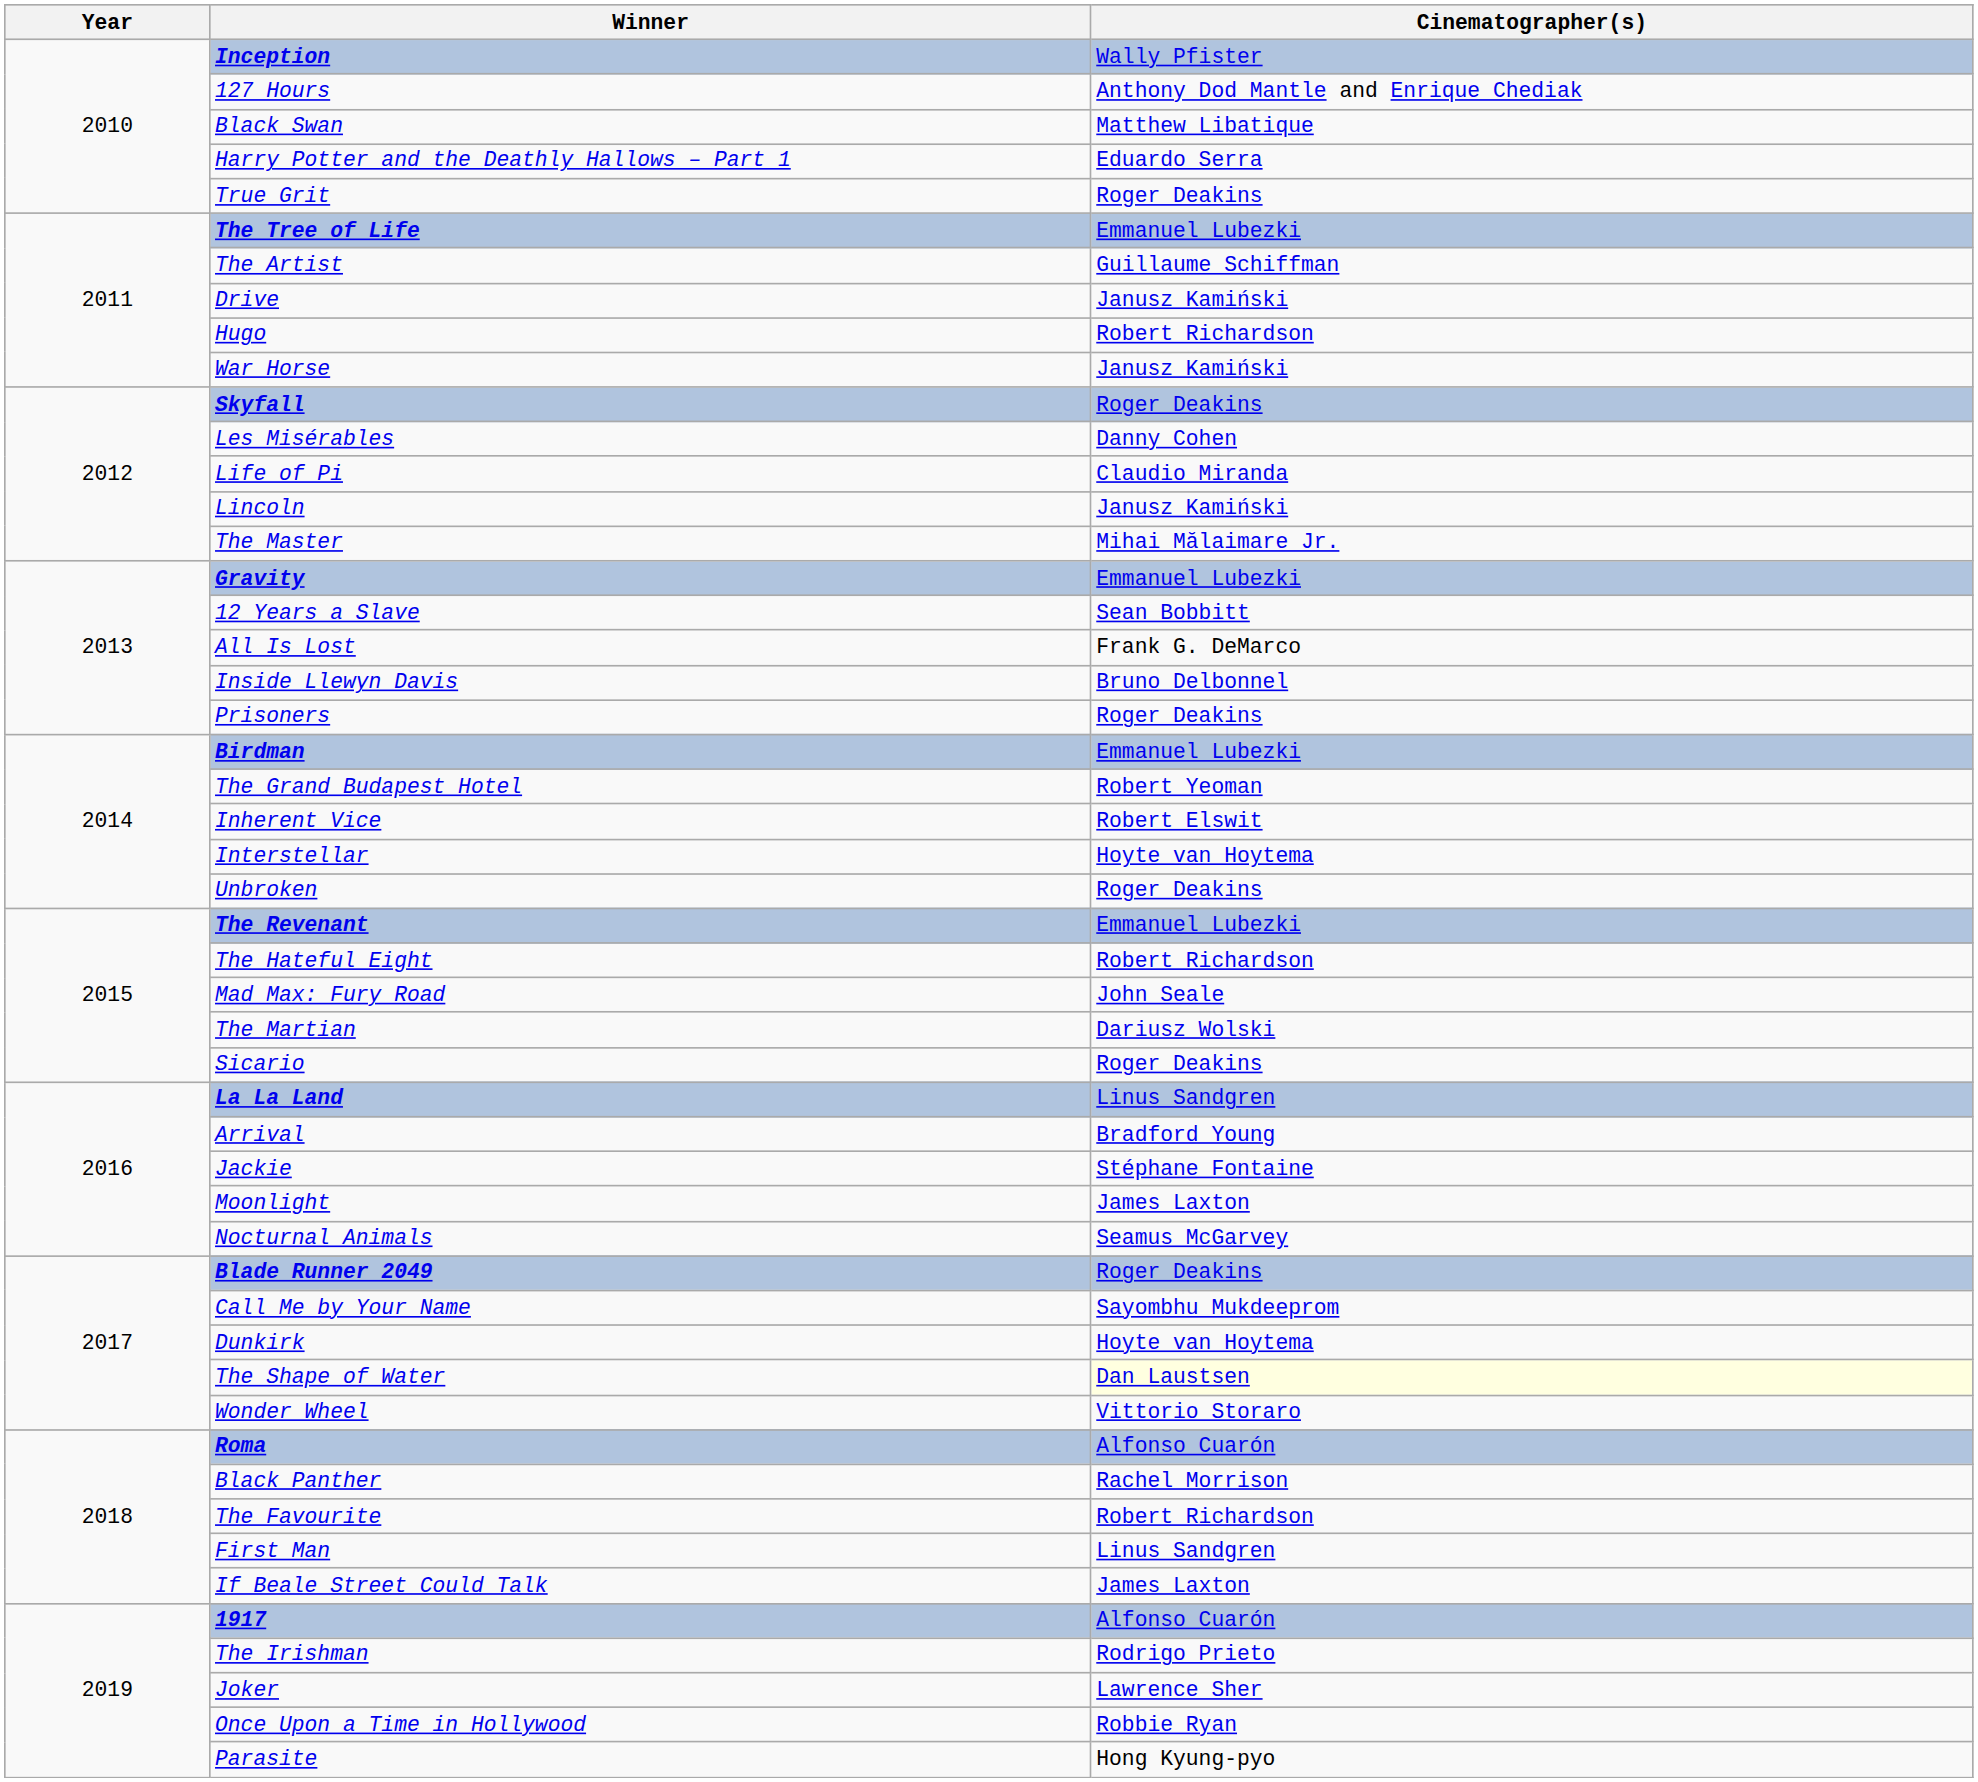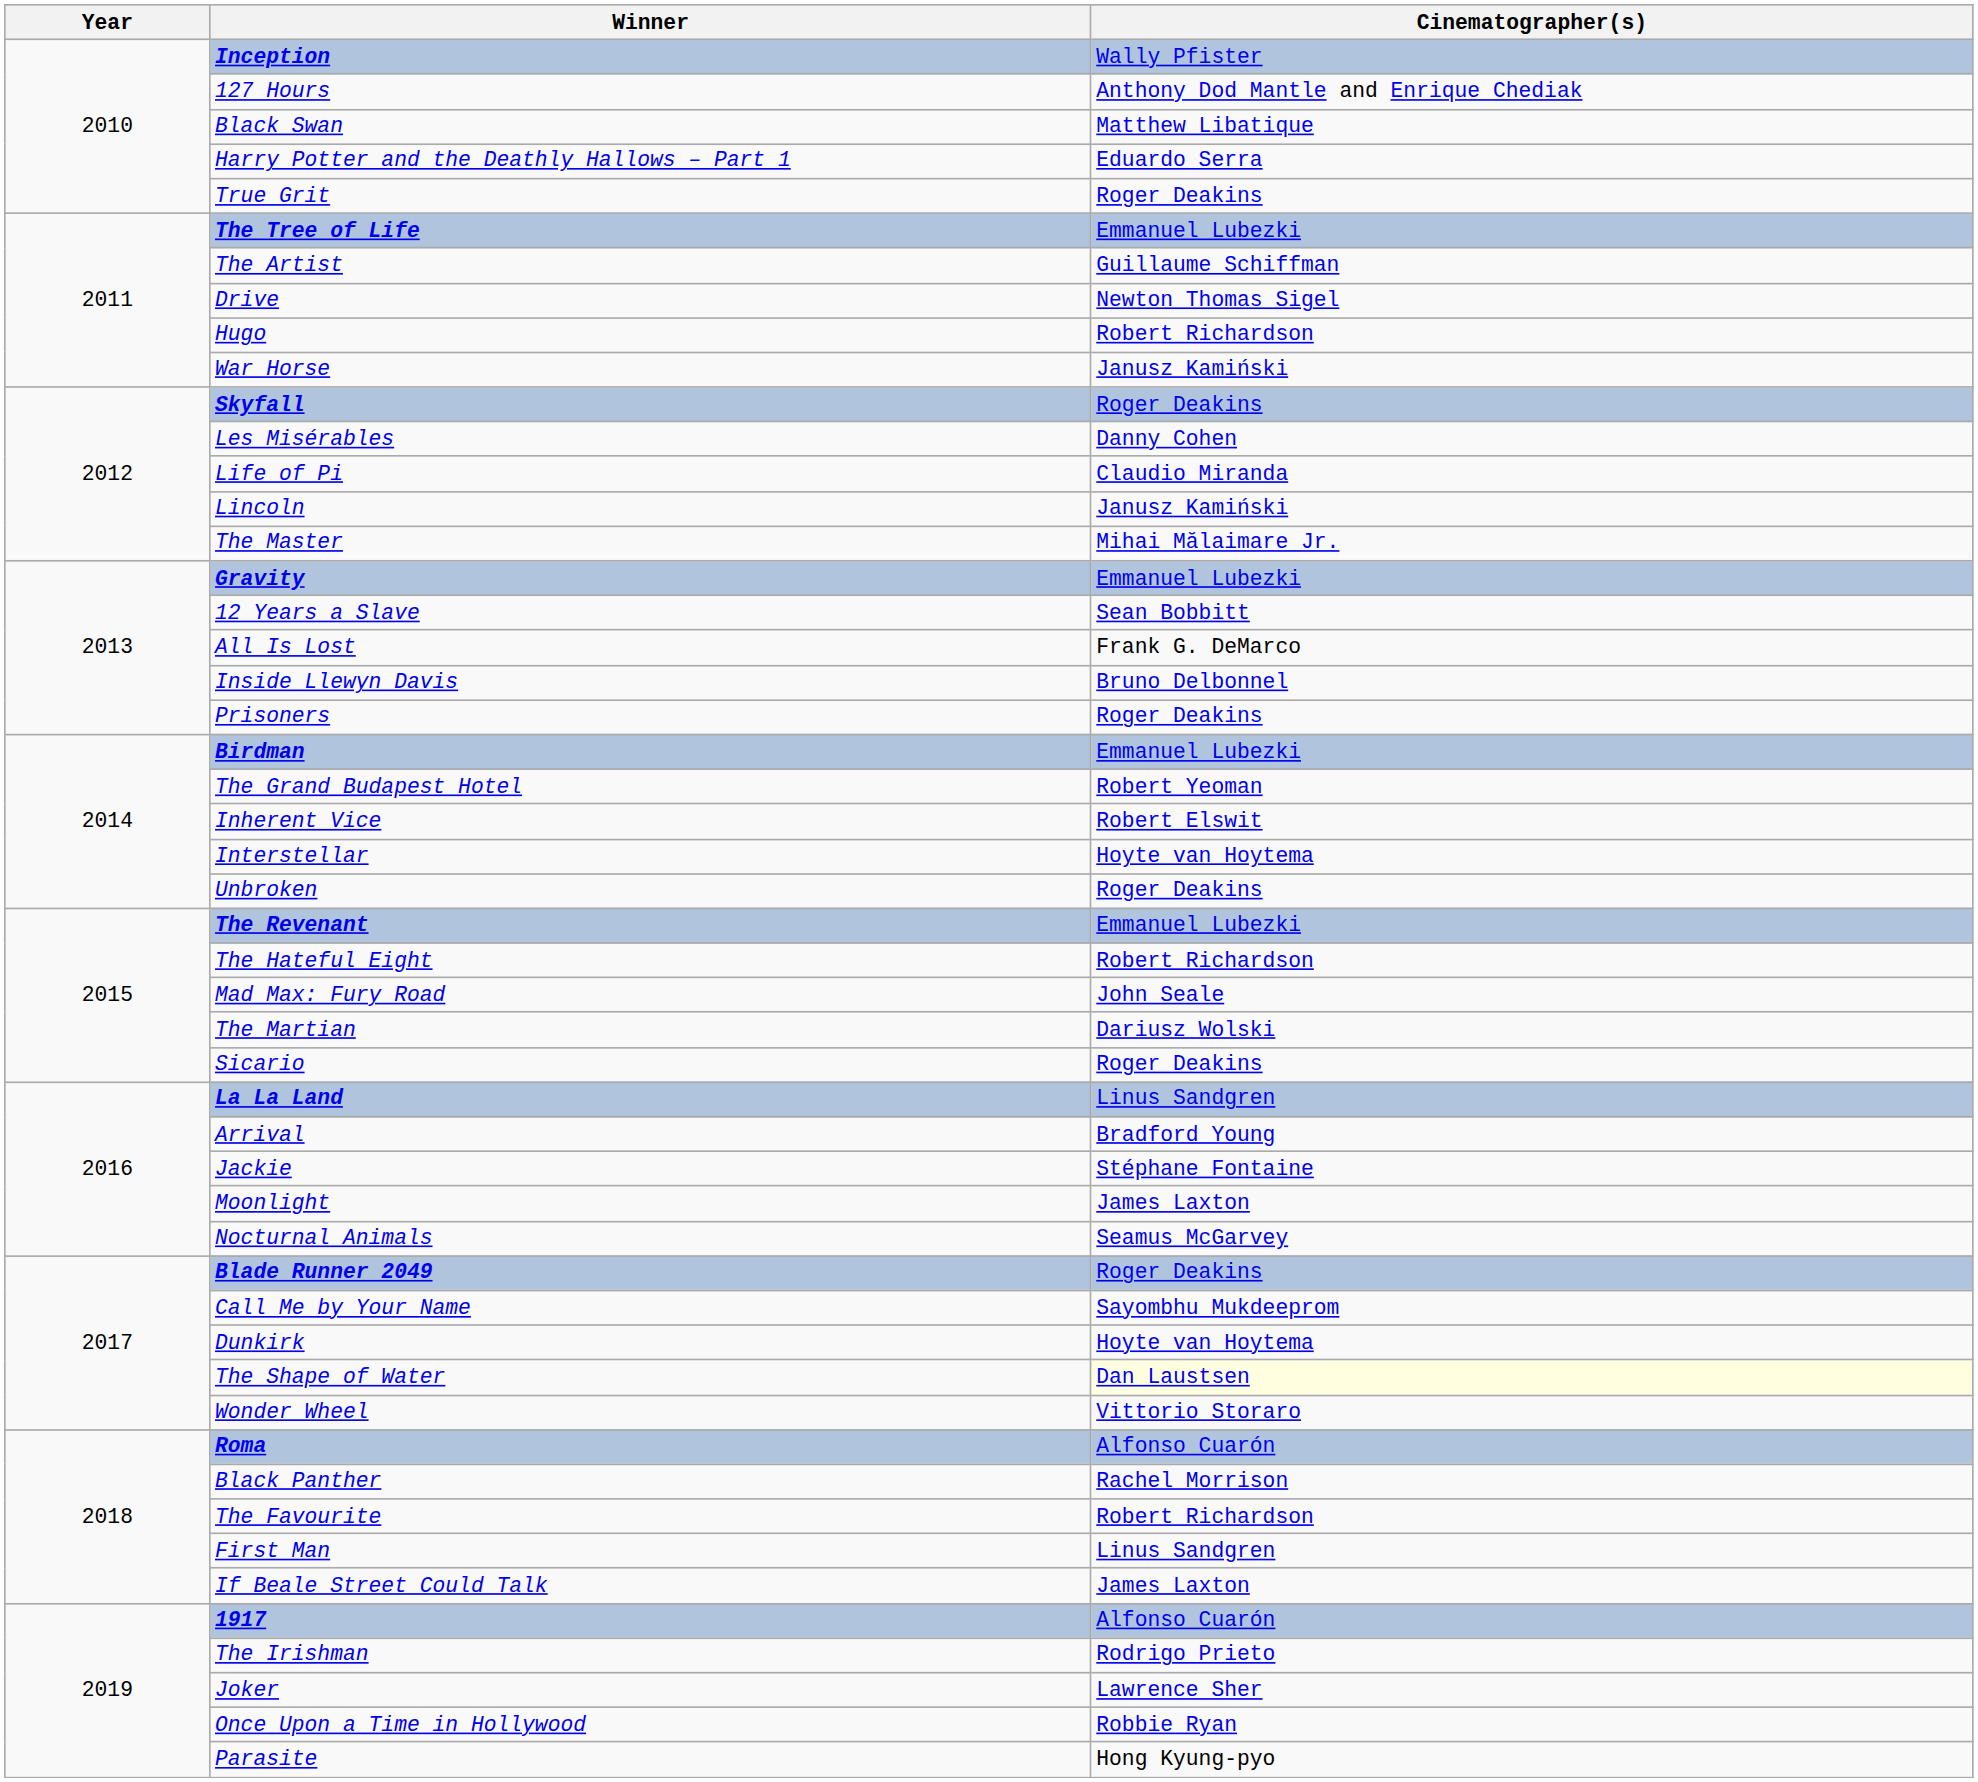 <table class="wikitable" width="95%" cellpadding="5">
 <tr>
 <th width="100"><strong>Year</strong></th>
 <th width="450"><strong>Winner</strong></th>
 <th width="450"><strong>Cinematographer(s)</strong></th>
 </tr>
 <tr>
 <td rowspan="5" style="text-align:center;">2010</td>
 <td style="background:#B0C4DE;"><strong><em><a href='#'>Inception</a></em></strong></td>
 <td style="background:#B0C4DE;"><a href='#'>Wally Pfister</a></td>
 </tr>
 <tr>
 <td><em><a href='#'>127 Hours</a></em></td>
 <td><a href='#'>Anthony Dod Mantle</a> and <a href='#'>Enrique Chediak</a></td>
 </tr>
 <tr>
 <td><em><a href='#'>Black Swan</a></em></td>
 <td><a href='#'>Matthew Libatique</a></td>
 </tr>
 <tr>
 <td><em><a href='#'>Harry Potter and the Deathly Hallows – Part 1</a></em></td>
 <td><a href='#'>Eduardo Serra</a></td>
 </tr>
 <tr>
 <td><em><a href='#'>True Grit</a></em></td>
 <td><a href='#'>Roger Deakins</a></td>
 </tr>
 <tr>
 <td rowspan="5" style="text-align:center;">2011</td>
 <td style="background:#B0C4DE;"><strong><em><a href='#'>The Tree of Life</a></em></strong></td>
 <td style="background:#B0C4DE;"><a href='#'>Emmanuel Lubezki</a></td>
 </tr>
 <tr>
 <td><em><a href='#'>The Artist</a></em></td>
 <td><a href='#'>Guillaume Schiffman</a></td>
 </tr>
 <tr>
 <td><em><a href='#'>Drive</a></em></td>
-<td><a href='#'>Janusz Kamiński</a></td>
+<td><a href='#'>Newton Thomas Sigel</a></td>
 </tr>
 <tr>
 <td><em><a href='#'>Hugo</a></em></td>
 <td><a href='#'>Robert Richardson</a></td>
 </tr>
 <tr>
 <td><em><a href='#'>War Horse</a></em></td>
 <td><a href='#'>Janusz Kamiński</a></td>
 </tr>
 <tr>
 <td rowspan="5" style="text-align:center;">2012</td>
 <td style="background:#B0C4DE;"><strong><em><a href='#'>Skyfall</a></em></strong></td>
 <td style="background:#B0C4DE;"><a href='#'>Roger Deakins</a></td>
 </tr>
 <tr>
 <td><em><a href='#'>Les Misérables</a></em></td>
 <td><a href='#'>Danny Cohen</a></td>
 </tr>
 <tr>
 <td><em><a href='#'>Life of Pi</a></em></td>
 <td><a href='#'>Claudio Miranda</a></td>
 </tr>
 <tr>
 <td><em><a href='#'>Lincoln</a></em></td>
 <td><a href='#'>Janusz Kamiński</a></td>
 </tr>
 <tr>
 <td><em><a href='#'>The Master</a></em></td>
 <td><a href='#'>Mihai Mălaimare Jr.</a></td>
 </tr>
 <tr>
 <td rowspan="5" style="text-align:center;">2013</td>
 <td style="background:#B0C4DE;"><strong><em><a href='#'>Gravity</a></em></strong></td>
 <td style="background:#B0C4DE;"><a href='#'>Emmanuel Lubezki</a></td>
 </tr>
 <tr>
 <td><em><a href='#'>12 Years a Slave</a></em></td>
 <td><a href='#'>Sean Bobbitt</a></td>
 </tr>
 <tr>
 <td><em><a href='#'>All Is Lost</a></em></td>
 <td>Frank G. DeMarco</td>
 </tr>
 <tr>
 <td><em><a href='#'>Inside Llewyn Davis</a></em></td>
 <td><a href='#'>Bruno Delbonnel</a></td>
 </tr>
 <tr>
 <td><em><a href='#'>Prisoners</a></em></td>
 <td><a href='#'>Roger Deakins</a></td>
 </tr>
 <tr>
 <td rowspan="5" style="text-align:center;">2014</td>
 <td style="background:#B0C4DE;"><strong><em><a href='#'>Birdman</a></em></strong></td>
 <td style="background:#B0C4DE;"><a href='#'>Emmanuel Lubezki</a></td>
 </tr>
 <tr>
 <td><em><a href='#'>The Grand Budapest Hotel</a></em></td>
 <td><a href='#'>Robert Yeoman</a></td>
 </tr>
 <tr>
 <td><em><a href='#'>Inherent Vice</a></em></td>
 <td><a href='#'>Robert Elswit</a></td>
 </tr>
 <tr>
 <td><em><a href='#'>Interstellar</a></em></td>
 <td><a href='#'>Hoyte van Hoytema</a></td>
 </tr>
 <tr>
 <td><em><a href='#'>Unbroken</a></em></td>
 <td><a href='#'>Roger Deakins</a></td>
 </tr>
 <tr>
 <td rowspan="5" style="text-align:center;">2015</td>
 <td style="background:#B0C4DE;"><strong><em><a href='#'>The Revenant</a></em></strong></td>
 <td style="background:#B0C4DE;"><a href='#'>Emmanuel Lubezki</a></td>
 </tr>
 <tr>
 <td><em><a href='#'>The Hateful Eight</a></em></td>
 <td><a href='#'>Robert Richardson</a></td>
 </tr>
 <tr>
 <td><em><a href='#'>Mad Max: Fury Road</a></em></td>
 <td><a href='#'>John Seale</a></td>
 </tr>
 <tr>
 <td><em><a href='#'>The Martian</a></em></td>
 <td><a href='#'>Dariusz Wolski</a></td>
 </tr>
 <tr>
 <td><em><a href='#'>Sicario</a></em></td>
 <td><a href='#'>Roger Deakins</a></td>
 </tr>
 <tr>
 <td rowspan="5" style="text-align:center;">2016</td>
 <td style="background:#B0C4DE;"><strong><em><a href='#'>La La Land</a></em></strong></td>
 <td style="background:#B0C4DE;"><a href='#'>Linus Sandgren</a></td>
 </tr>
 <tr>
 <td><em><a href='#'>Arrival</a></em></td>
 <td><a href='#'>Bradford Young</a></td>
 </tr>
 <tr>
 <td><em><a href='#'>Jackie</a></em></td>
 <td><a href='#'>Stéphane Fontaine</a></td>
 </tr>
 <tr>
 <td><em><a href='#'>Moonlight</a></em></td>
 <td><a href='#'>James Laxton</a></td>
 </tr>
 <tr>
 <td><em><a href='#'>Nocturnal Animals</a></em></td>
 <td><a href='#'>Seamus McGarvey</a></td>
 </tr>
 <tr>
 <td rowspan="5" style="text-align:center;">2017</td>
 <td style="background:#B0C4DE;"><strong><em><a href='#'>Blade Runner 2049</a></em></strong></td>
 <td style="background:#B0C4DE;"><a href='#'>Roger Deakins</a></td>
 </tr>
 <tr>
 <td><em><a href='#'>Call Me by Your Name</a></em></td>
 <td><a href='#'>Sayombhu Mukdeeprom</a></td>
 </tr>
 <tr>
 <td><em><a href='#'>Dunkirk</a></em></td>
 <td><a href='#'>Hoyte van Hoytema</a></td>
 </tr>
 <tr>
 <td><em><a href='#'>The Shape of Water</a></em></td>
 <td style="background: lightyellow;"><a href='#'>Dan Laustsen</a></td>
 </tr>
 <tr>
 <td><em><a href='#'>Wonder Wheel</a></em></td>
 <td><a href='#'>Vittorio Storaro</a></td>
 </tr>
 <tr>
 <td rowspan="5" style="text-align:center;">2018</td>
 <td style="background:#B0C4DE;"><strong><em><a href='#'>Roma</a></em></strong></td>
 <td style="background:#B0C4DE;"><a href='#'>Alfonso Cuarón</a></td>
 </tr>
 <tr>
 <td><em><a href='#'>Black Panther</a></em></td>
 <td><a href='#'>Rachel Morrison</a></td>
 </tr>
 <tr>
 <td><em><a href='#'>The Favourite</a></em></td>
 <td><a href='#'>Robert Richardson</a></td>
 </tr>
 <tr>
 <td><em><a href='#'>First Man</a></em></td>
 <td><a href='#'>Linus Sandgren</a></td>
 </tr>
 <tr>
 <td><em><a href='#'>If Beale Street Could Talk</a></em></td>
 <td><a href='#'>James Laxton</a></td>
 </tr>
 <tr>
 <td rowspan="5" style="text-align:center;">2019</td>
 <td style="background:#B0C4DE;"><strong><em><a href='#'>1917</a></em></strong></td>
 <td style="background:#B0C4DE;"><a href='#'>Alfonso Cuarón</a></td>
 </tr>
 <tr>
 <td><em><a href='#'>The Irishman</a></em></td>
 <td><a href='#'>Rodrigo Prieto</a></td>
 </tr>
 <tr>
 <td><em><a href='#'>Joker</a></em></td>
 <td><a href='#'>Lawrence Sher</a></td>
 </tr>
 <tr>
 <td><em><a href='#'>Once Upon a Time in Hollywood</a></em></td>
 <td><a href='#'>Robbie Ryan</a></td>
 </tr>
 <tr>
 <td><em><a href='#'>Parasite</a></em></td>
 <td>Hong Kyung-pyo</td>
 </tr>
 </table>
